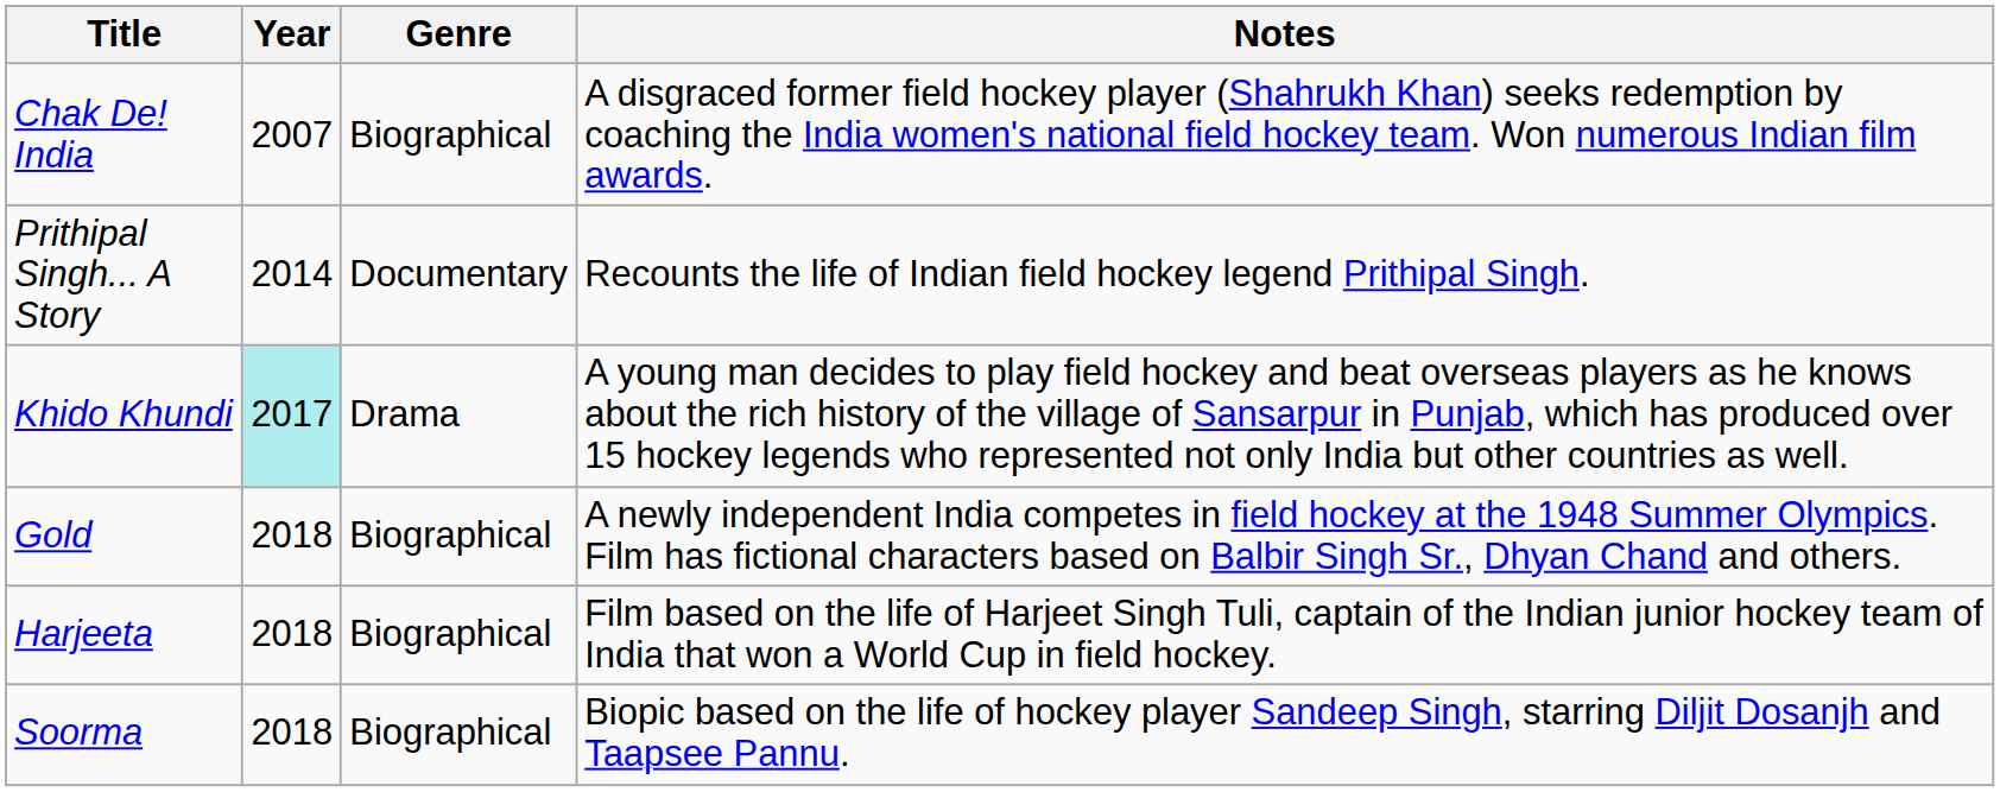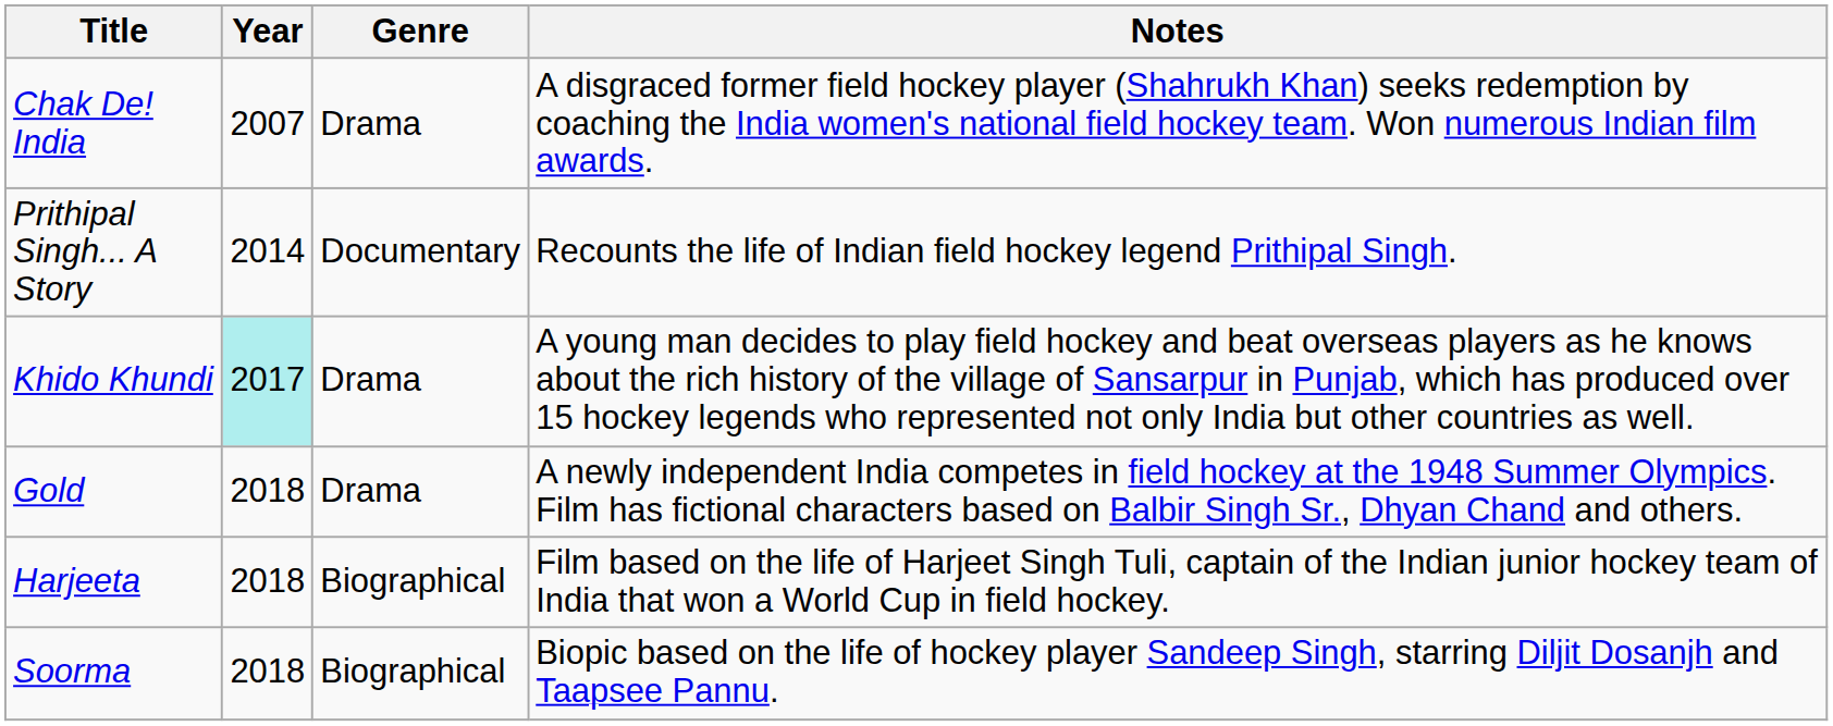 <table class="wikitable sortable">
 <tr>
 <th>Title</th>
 <th>Year</th>
 <th>Genre</th>
 <th>Notes</th>
 </tr>
 <tr>
 <td><em><a href='#'>Chak De! India</a></em></td>
 <td>2007</td>
-<td>Biographical</td>
+<td>Drama</td>
 <td>A disgraced former field hockey player (<a href='#'>Shahrukh Khan</a>) seeks redemption by coaching the <a href='#'>India women's national field hockey team</a>. Won <a href='#'>numerous Indian film awards</a>.</td>
 </tr>
 <tr>
 <td><em>Prithipal Singh... A Story</em></td>
 <td>2014</td>
 <td>Documentary</td>
 <td>Recounts the life of Indian field hockey legend <a href='#'>Prithipal Singh</a>.</td>
 </tr>
 <tr>
 <td><em><a href='#'>Khido Khundi</a></em></td>
 <td style="background: paleturquoise;">2017</td>
 <td>Drama</td>
 <td>A young man decides to play field hockey and beat overseas players as he knows about the rich history of the village of <a href='#'>Sansarpur</a> in <a href='#'>Punjab</a>, which has produced over 15 hockey legends who represented not only India but other countries as well.</td>
 </tr>
 <tr>
 <td><em><a href='#'>Gold</a></em></td>
 <td>2018</td>
-<td>Biographical</td>
+<td>Drama</td>
 <td>A newly independent India competes in <a href='#'>field hockey at the 1948 Summer Olympics</a>. Film has fictional characters based on <a href='#'>Balbir Singh Sr.</a>, <a href='#'>Dhyan Chand</a> and others.</td>
 </tr>
 <tr>
 <td><em><a href='#'>Harjeeta</a></em></td>
 <td>2018</td>
 <td>Biographical</td>
 <td>Film based on the life of Harjeet Singh Tuli, captain of the Indian junior hockey team of India that won a World Cup in field hockey.</td>
 </tr>
 <tr>
 <td><em><a href='#'>Soorma</a></em></td>
 <td>2018</td>
 <td>Biographical</td>
 <td>Biopic based on the life of hockey player <a href='#'>Sandeep Singh</a>, starring <a href='#'>Diljit Dosanjh</a> and <a href='#'>Taapsee Pannu</a>.</td>
 </tr>
 </table>
